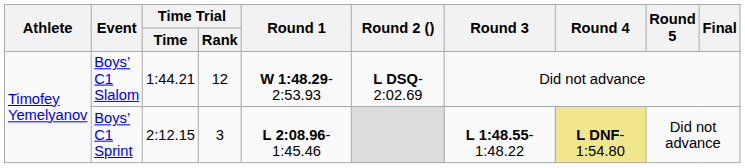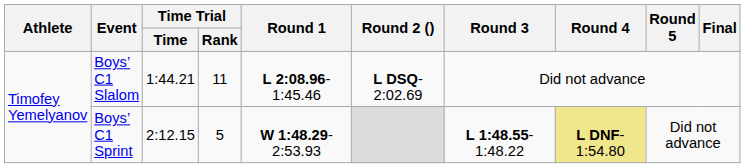 <table class="wikitable" border="1" style="font-size:90%">
 <tr>
 <th rowspan=2>Athlete</th>
 <th rowspan=2>Event</th>
 <th colspan=2>Time Trial</th>
 <th rowspan=2>Round 1</th>
 <th rowspan=2>Round 2 ()</th>
 <th rowspan=2>Round 3</th>
 <th rowspan=2>Round 4</th>
 <th rowspan=2>Round 5</th>
 <th rowspan=2>Final</th>
 </tr>
 <tr>
 <th>Time</th>
 <th>Rank</th>
 </tr>
 <tr>
 <td rowspan=2><a href='#'>Timofey Yemelyanov</a></td>
 <td><a href='#'>Boys’ C1 Slalom</a></td>
 <td align=center>1:44.21</td>
-<td align=center>12</td>
-<td align=center><br><strong>W</strong> <strong>1:48.29</strong>-2:53.93</td>
+<td align=center>11</td>
+<td align=center><br><strong>L</strong> <strong>2:08.96</strong>-1:45.46</td>
 <td align=center><br><strong>L</strong> <strong>DSQ</strong>-2:02.69</td>
 <td align=center colspan=4>Did not advance</td>
 </tr>
 <tr>
 <td><a href='#'>Boys’ C1 Sprint</a></td>
 <td align=center>2:12.15</td>
-<td align=center>3</td>
-<td align=center><br><strong>L</strong> <strong>2:08.96</strong>-1:45.46</td>
+<td align=center>5</td>
+<td align=center><br><strong>W</strong> <strong>1:48.29</strong>-2:53.93</td>
 <td bgcolor=#DCDCDC></td>
 <td align=center><br><strong>L</strong> <strong>1:48.55</strong>-1:48.22</td>
 <td align=center style="background: khaki;"><br><strong>L</strong> <strong>DNF</strong>-1:54.80</td>
 <td align=center colspan=2>Did not advance</td>
 </tr>
 </table>
